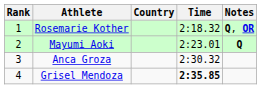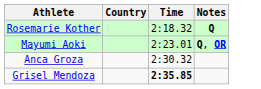 <table class="wikitable sortable" style="text-align:center">
 <tr>
-<th>Rank</th>
 <th>Athlete</th>
 <th>Country</th>
 <th>Time</th>
 <th>Notes</th>
 </tr>
 <tr bgcolor=ccffcc>
-<td>1</td>
 <td><a href='#'>Rosemarie Kother</a></td>
 <td align=left></td>
 <td>2:18.32</td>
-<td><strong>Q</strong>, <strong><a href='#'>OR</a></strong></td>
+<td><strong> Q </strong></td>
 </tr>
 <tr bgcolor=ccffcc>
-<td>2</td>
 <td><a href='#'>Mayumi Aoki</a></td>
 <td align=left></td>
 <td>2:23.01</td>
-<td><strong> Q </strong></td>
+<td><strong>Q</strong>, <strong><a href='#'>OR</a></strong></td>
 </tr>
 <tr>
-<td>3</td>
 <td><a href='#'>Anca Groza</a></td>
 <td align=left></td>
 <td>2:30.32</td>
 <td><strong> </strong></td>
 </tr>
 <tr>
-<td>4</td>
 <td><a href='#'>Grisel Mendoza</a></td>
 <td align=left></td>
 <td><strong>2:35.85</strong></td>
 <td><strong> </strong></td>
 </tr>
 </table>
